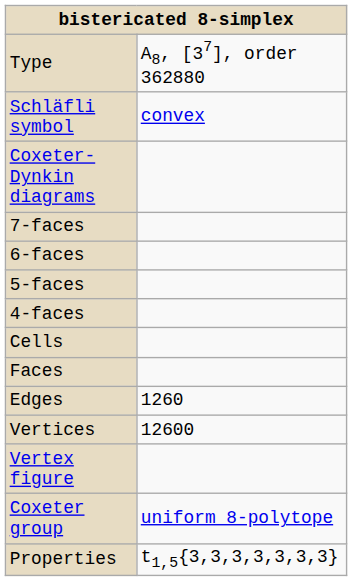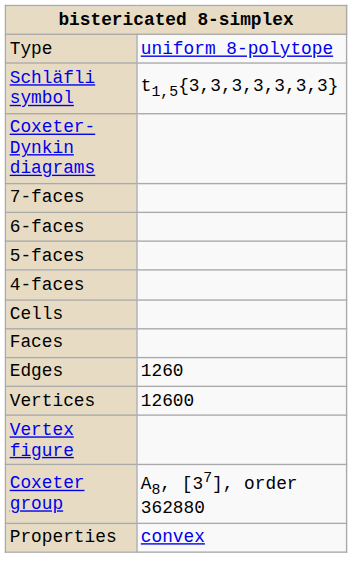 <table class="wikitable" align="right" style="margin-left:10px" width="250">
 <tr>
 <th style="background:#e7dcc3;" colspan="2">bistericated 8-simplex</th>
 </tr>
 <tr>
 <td style="background:#e7dcc3;">Type</td>
-<td>A<sub>8</sub>, [3<sup>7</sup>], order 362880</td>
+<td><a href='#'>uniform 8-polytope</a></td>
 </tr>
 <tr>
 <td style="background:#e7dcc3;"><a href='#'>Schläfli symbol</a></td>
-<td><a href='#'>convex</a></td>
+<td>t<sub>1,5</sub>{3,3,3,3,3,3,3}</td>
 </tr>
 <tr>
 <td style="background:#e7dcc3;"><a href='#'>Coxeter-Dynkin diagrams</a></td>
 <td></td>
 </tr>
 <tr>
 <td style="background:#e7dcc3;">7-faces</td>
 <td></td>
 </tr>
 <tr>
 <td style="background:#e7dcc3;">6-faces</td>
 <td></td>
 </tr>
 <tr>
 <td style="background:#e7dcc3;">5-faces</td>
 <td></td>
 </tr>
 <tr>
 <td style="background:#e7dcc3;">4-faces</td>
 <td></td>
 </tr>
 <tr>
 <td style="background:#e7dcc3;">Cells</td>
 <td></td>
 </tr>
 <tr>
 <td style="background:#e7dcc3;">Faces</td>
 <td></td>
 </tr>
 <tr>
 <td style="background:#e7dcc3;">Edges</td>
 <td>1260</td>
 </tr>
 <tr>
 <td style="background:#e7dcc3;">Vertices</td>
 <td>12600</td>
 </tr>
 <tr>
 <td style="background:#e7dcc3;"><a href='#'>Vertex figure</a></td>
 <td></td>
 </tr>
 <tr>
 <td style="background:#e7dcc3;"><a href='#'>Coxeter group</a></td>
-<td><a href='#'>uniform 8-polytope</a></td>
+<td>A<sub>8</sub>, [3<sup>7</sup>], order 362880</td>
 </tr>
 <tr>
 <td style="background:#e7dcc3;">Properties</td>
-<td>t<sub>1,5</sub>{3,3,3,3,3,3,3}</td>
+<td><a href='#'>convex</a></td>
 </tr>
 </table>
